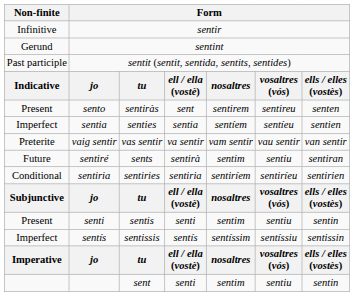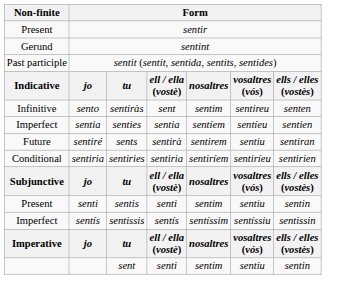 <table class="wikitable">
 <tr>
 <th>Non-finite</th>
 <th colspan="6">Form</th>
 </tr>
 <tr align="center">
-<td>Infinitive</td>
+<td>Present</td>
 <td colspan="6"><em>sentir</em></td>
 </tr>
 <tr align="center">
 <td>Gerund</td>
 <td colspan="6"><em>sentint</em></td>
 </tr>
 <tr align="center">
 <td>Past participle</td>
 <td colspan="6"><em>sentit</em> (<em>sentit</em>, <em>sentida</em>, <em>sentits</em>, <em>sentides</em>)</td>
 </tr>
 <tr align="center">
 <th>Indicative</th>
 <th><em>jo</em></th>
 <th><em>tu</em></th>
 <th><em>ell / ella</em><br>(<em>vostè</em>)</th>
 <th><em>nosaltres</em></th>
 <th><em>vosaltres</em><br>(<em>vós</em>)</th>
 <th><em>ells / elles</em><br>(<em>vostès</em>)</th>
 </tr>
 <tr align="center">
-<td>Present</td>
+<td>Infinitive</td>
 <td><em>sento</em></td>
 <td><em>sentiràs</em></td>
 <td><em>sent</em></td>
-<td><em>sentirem</em></td>
+<td><em>sentim</em></td>
 <td><em>sentireu</em></td>
 <td><em>senten</em></td>
 </tr>
 <tr align="center">
 <td>Imperfect</td>
 <td><em>sentia</em></td>
 <td><em>senties</em></td>
 <td><em>sentia</em></td>
 <td><em>sentíem</em></td>
 <td><em>sentíeu</em></td>
 <td><em>sentien</em></td>
 </tr>
 <tr align="center">
-<td>Preterite</td>
-<td><em>vaig sentir</em></td>
-<td><em>vas sentir</em></td>
-<td><em>va sentir</em></td>
-<td><em>vam sentir</em></td>
-<td><em>vau sentir</em></td>
-<td><em>van sentir</em></td>
-</tr>
-<tr align="center">
 <td>Future</td>
 <td><em>sentiré</em></td>
 <td><em>sents</em></td>
 <td><em>sentirà</em></td>
-<td><em>sentim</em></td>
+<td><em>sentirem</em></td>
 <td><em>sentiu</em></td>
 <td><em>sentiran</em></td>
 </tr>
 <tr align="center">
 <td>Conditional</td>
 <td><em>sentiria</em></td>
 <td><em>sentiries</em></td>
 <td><em>sentiria</em></td>
 <td><em>sentiríem</em></td>
 <td><em>sentiríeu</em></td>
 <td><em>sentirien</em></td>
 </tr>
 <tr align="center">
 <th>Subjunctive</th>
 <th><em>jo</em></th>
 <th><em>tu</em></th>
 <th><em>ell / ella</em><br>(<em>vostè</em>)</th>
 <th><em>nosaltres</em></th>
 <th><em>vosaltres</em><br>(<em>vós</em>)</th>
 <th><em>ells / elles</em><br>(<em>vostès</em>)</th>
 </tr>
 <tr align="center">
 <td>Present</td>
 <td><em>senti</em></td>
 <td><em>sentis</em></td>
 <td><em>senti</em></td>
 <td><em>sentim</em></td>
 <td><em>sentiu</em></td>
 <td><em>sentin</em></td>
 </tr>
 <tr align="center">
 <td>Imperfect</td>
 <td><em>sentís</em></td>
 <td><em>sentissis</em></td>
 <td><em>sentís</em></td>
 <td><em>sentíssim</em></td>
 <td><em>sentíssiu</em></td>
 <td><em>sentissin</em></td>
 </tr>
 <tr align="center">
 <th>Imperative</th>
 <th><em>jo</em></th>
 <th><em>tu</em></th>
 <th><em>ell / ella</em><br>(<em>vostè</em>)</th>
 <th><em>nosaltres</em></th>
 <th><em>vosaltres</em><br>(<em>vós</em>)</th>
 <th><em>ells / elles</em><br>(<em>vostès</em>)</th>
 </tr>
 <tr align="center">
 <td> </td>
 <td> </td>
 <td><em>sent</em></td>
 <td><em>senti</em></td>
 <td><em>sentim</em></td>
 <td><em>sentiu</em></td>
 <td><em>sentin</em></td>
 </tr>
 </table>
